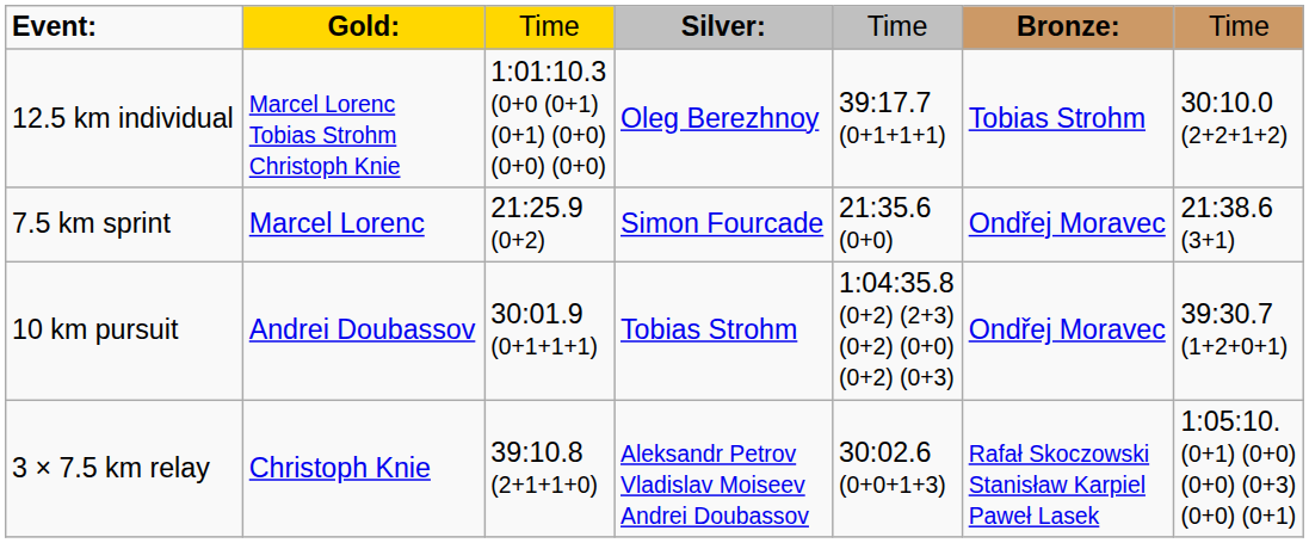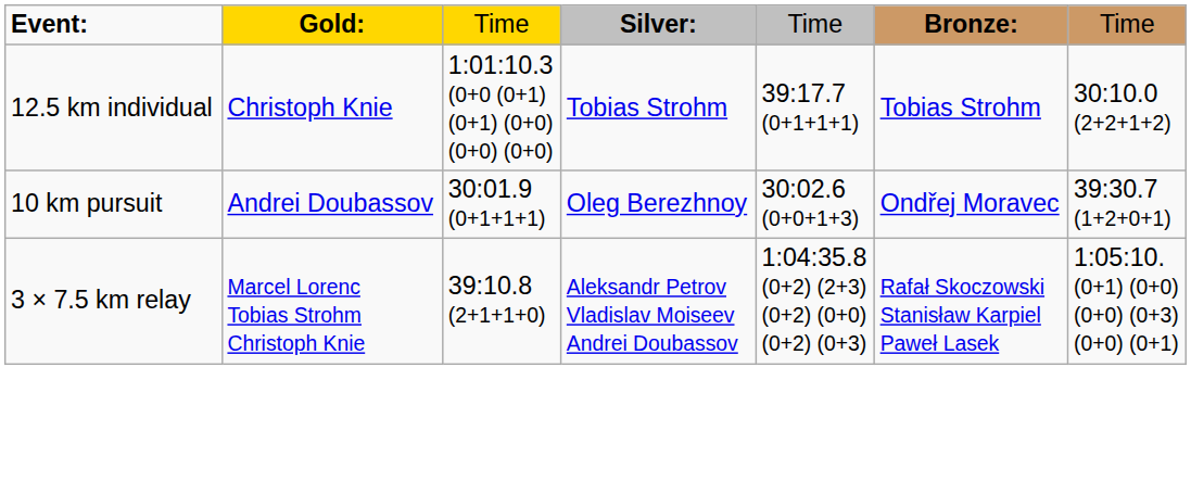 <table class="wikitable" width=85%>
 <tr>
 <td><strong>Event:</strong></td>
 <td style="text-align:center;background-color:gold;"><strong>Gold:</strong></td>
 <td style="text-align:center;background-color:gold;">Time</td>
 <td style="text-align:center;background-color:silver;"><strong>Silver:</strong></td>
 <td style="text-align:center;background-color:silver;">Time</td>
 <td style="text-align:center;background-color:#CC9966;"><strong>Bronze:</strong></td>
 <td style="text-align:center;background-color:#CC9966;">Time</td>
 </tr>
 <tr>
 <td>12.5 km individual<br><em></em></td>
-<td>  <br><small><a href='#'>Marcel Lorenc</a> <br> <a href='#'>Tobias Strohm</a> <br> <a href='#'>Christoph Knie</a> </small></td>
+<td><a href='#'>Christoph Knie</a><br><small></small></td>
 <td>1:01:10.3<br><small>(0+0 (0+1)<br>(0+1) (0+0)<br>(0+0) (0+0)</small></td>
-<td><a href='#'>Oleg Berezhnoy</a><br><small></small></td>
+<td><a href='#'>Tobias Strohm</a><br><small></small></td>
 <td>39:17.7<br><small>(0+1+1+1)</small></td>
 <td><a href='#'>Tobias Strohm</a><br><small></small></td>
 <td>30:10.0<br><small>(2+2+1+2)</small></td>
 </tr>
 <tr>
-<td>7.5 km sprint<br><em></em></td>
-<td><a href='#'>Marcel Lorenc</a><br><small></small></td>
-<td>21:25.9<br><small>(0+2)</small></td>
-<td><a href='#'>Simon Fourcade</a><br><small></small></td>
-<td>21:35.6<br><small>(0+0)</small></td>
-<td><a href='#'>Ondřej Moravec</a><br><small></small></td>
-<td>21:38.6<br><small>(3+1)</small></td>
-</tr>
-<tr>
 <td>10 km pursuit<br><em></em></td>
 <td><a href='#'>Andrei Doubassov</a><br><small></small></td>
 <td>30:01.9<br><small>(0+1+1+1)</small></td>
-<td><a href='#'>Tobias Strohm</a><br><small></small></td>
-<td>1:04:35.8<br><small>(0+2) (2+3)<br>(0+2) (0+0)<br>(0+2) (0+3)</small></td>
+<td><a href='#'>Oleg Berezhnoy</a><br><small></small></td>
+<td>30:02.6<br><small>(0+0+1+3)</small></td>
 <td><a href='#'>Ondřej Moravec</a><br><small></small></td>
 <td>39:30.7<br><small>(1+2+0+1)</small></td>
 </tr>
 <tr>
 <td>3 × 7.5 km relay<br><em></em></td>
-<td><a href='#'>Christoph Knie</a><br><small></small></td>
+<td>  <br><small><a href='#'>Marcel Lorenc</a> <br> <a href='#'>Tobias Strohm</a> <br> <a href='#'>Christoph Knie</a> </small></td>
 <td>39:10.8<br><small>(2+1+1+0)</small></td>
 <td> <br><small><a href='#'>Aleksandr Petrov</a> <br> <a href='#'>Vladislav Moiseev</a> <br> <a href='#'>Andrei Doubassov</a></small></td>
-<td>30:02.6<br><small>(0+0+1+3)</small></td>
+<td>1:04:35.8<br><small>(0+2) (2+3)<br>(0+2) (0+0)<br>(0+2) (0+3)</small></td>
 <td> <br><small><a href='#'>Rafał Skoczowski</a> <br> <a href='#'>Stanisław Karpiel</a> <br> <a href='#'>Paweł Lasek</a></small></td>
 <td>1:05:10.<br><small>(0+1) (0+0)<br>(0+0) (0+3)<br>(0+0) (0+1)</small></td>
 </tr>
 </table>
